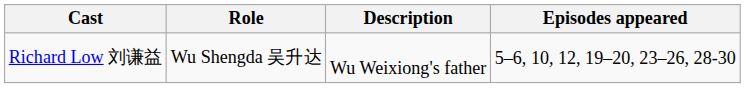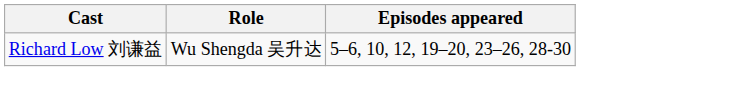 <table class="wikitable">
 <tr>
 <th>Cast</th>
 <th>Role</th>
-<th>Description</th>
 <th>Episodes appeared</th>
 </tr>
 <tr>
 <td><a href='#'>Richard Low</a> 刘谦益</td>
 <td>Wu Shengda 吴升达</td>
-<td><br>Wu Weixiong's father</td>
 <td>5–6, 10, 12, 19–20, 23–26, 28-30</td>
 </tr>
 </table>
